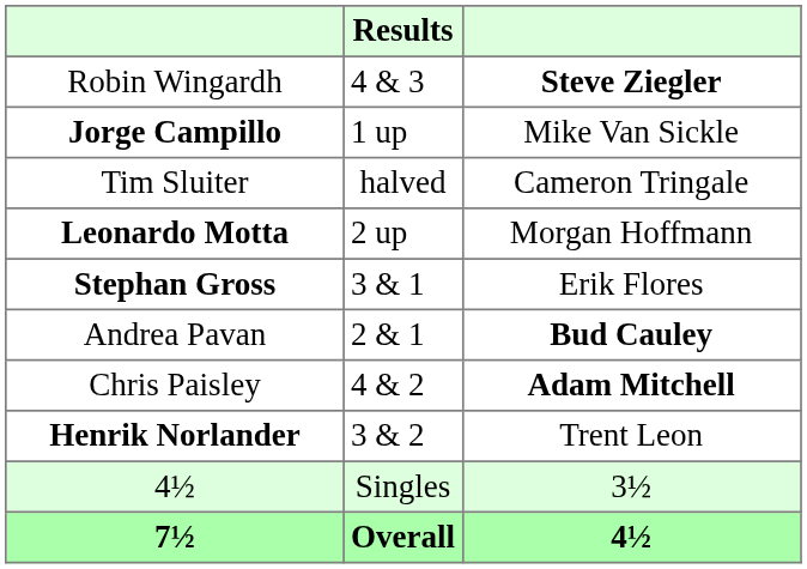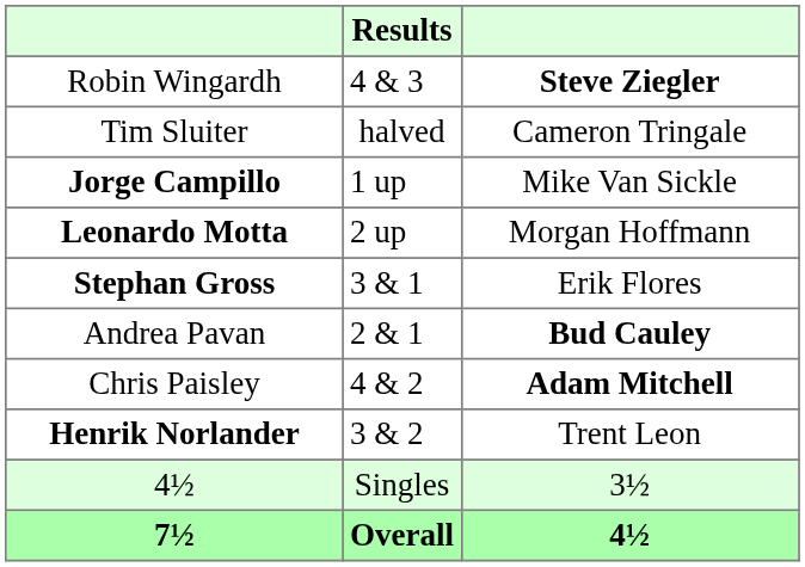 <table border="1" cellpadding="3" style="border-collapse:collapse; text-align:center;">
 <tr style="background:#ddffdd;">
 <th width=160></th>
 <th>Results</th>
 <th width=160></th>
 </tr>
 <tr>
 <td>Robin Wingardh</td>
 <td align=left> 4 & 3</td>
 <td><strong>Steve Ziegler</strong></td>
 </tr>
 <tr>
+<td>Tim Sluiter</td>
+<td>halved</td>
+<td>Cameron Tringale</td>
+</tr>
+<tr>
 <td><strong>Jorge Campillo</strong></td>
 <td align=left> 1 up</td>
 <td>Mike Van Sickle</td>
-</tr>
-<tr>
-<td>Tim Sluiter</td>
-<td>halved</td>
-<td>Cameron Tringale</td>
 </tr>
 <tr>
 <td><strong>Leonardo Motta</strong></td>
 <td align=left> 2 up</td>
 <td>Morgan Hoffmann</td>
 </tr>
 <tr>
 <td><strong>Stephan Gross</strong></td>
 <td align=left> 3 & 1</td>
 <td>Erik Flores</td>
 </tr>
 <tr>
 <td>Andrea Pavan</td>
 <td align=left> 2 & 1</td>
 <td><strong>Bud Cauley</strong></td>
 </tr>
 <tr>
 <td>Chris Paisley</td>
 <td align=left> 4 & 2</td>
 <td><strong>Adam Mitchell</strong></td>
 </tr>
 <tr>
 <td><strong>Henrik Norlander</strong></td>
 <td align=left> 3 & 2</td>
 <td>Trent Leon</td>
 </tr>
 <tr style="background:#ddffdd;">
 <td>4½</td>
 <td>Singles</td>
 <td>3½</td>
 </tr>
 <tr style="background:#aaffaa;">
 <th>7½</th>
 <th>Overall</th>
 <th>4½</th>
 </tr>
 </table>
